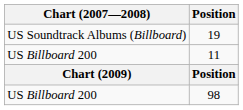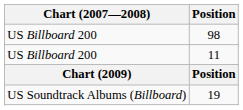 <table class="wikitable sortable">
 <tr>
 <th>Chart (2007—2008)</th>
 <th>Position</th>
 </tr>
 <tr>
-<td>US Soundtrack Albums (<em>Billboard</em>)</td>
-<td align="center">19</td>
+<td>US <em>Billboard</em> 200</td>
+<td align="center">98</td>
 </tr>
 <tr>
 <td>US <em>Billboard</em> 200</td>
 <td align="center">11</td>
 </tr>
 <tr>
 <th scope="col">Chart (2009)</th>
 <th scope="col">Position</th>
 </tr>
 <tr>
-<td>US <em>Billboard</em> 200</td>
-<td align="center">98</td>
+<td>US Soundtrack Albums (<em>Billboard</em>)</td>
+<td align="center">19</td>
 </tr>
 </table>
